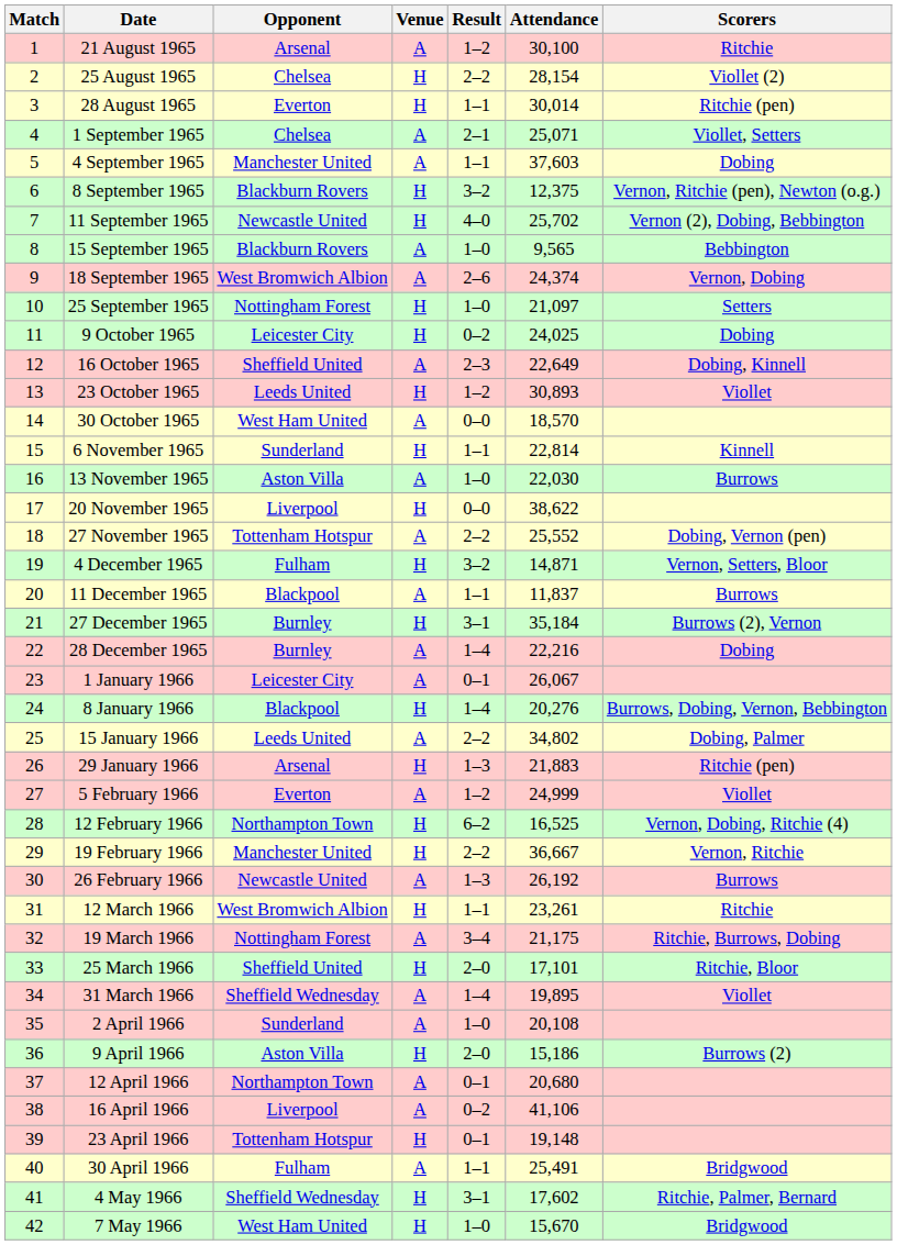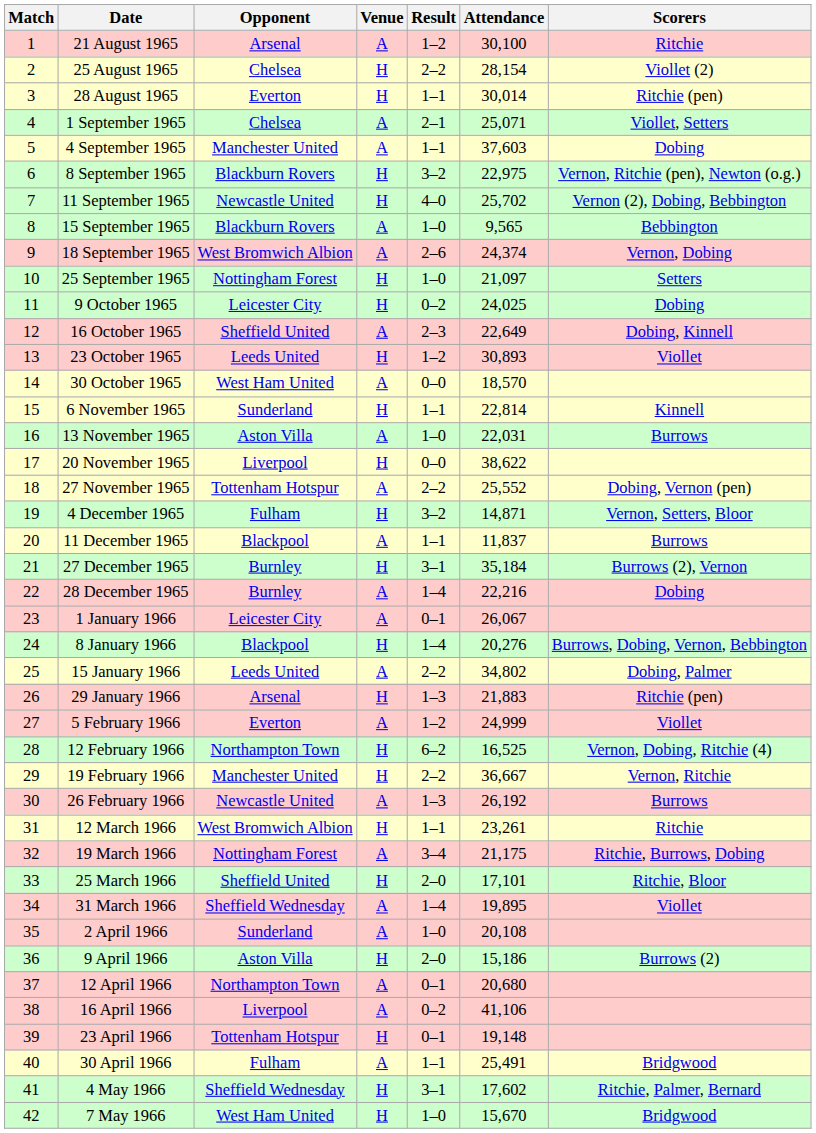 <table class="wikitable" style="font-size:100%; text-align:center">
 <tr>
 <th>Match</th>
 <th>Date</th>
 <th>Opponent</th>
 <th>Venue</th>
 <th>Result</th>
 <th>Attendance</th>
 <th>Scorers</th>
 </tr>
 <tr style="background-color: #FFCCCC;">
 <td>1</td>
 <td>21 August 1965</td>
 <td><a href='#'>Arsenal</a></td>
 <td><a href='#'>A</a></td>
 <td>1–2</td>
 <td>30,100</td>
 <td><a href='#'>Ritchie</a></td>
 </tr>
 <tr style="background-color: #FFFFCC;">
 <td>2</td>
 <td>25 August 1965</td>
 <td><a href='#'>Chelsea</a></td>
 <td><a href='#'>H</a></td>
 <td>2–2</td>
 <td>28,154</td>
 <td><a href='#'>Viollet</a> (2)</td>
 </tr>
 <tr style="background-color: #FFFFCC;">
 <td>3</td>
 <td>28 August 1965</td>
 <td><a href='#'>Everton</a></td>
 <td><a href='#'>H</a></td>
 <td>1–1</td>
 <td>30,014</td>
 <td><a href='#'>Ritchie</a> (pen)</td>
 </tr>
 <tr style="background-color: #CCFFCC;">
 <td>4</td>
 <td>1 September 1965</td>
 <td><a href='#'>Chelsea</a></td>
 <td><a href='#'>A</a></td>
 <td>2–1</td>
 <td>25,071</td>
 <td><a href='#'>Viollet</a>, <a href='#'>Setters</a></td>
 </tr>
 <tr style="background-color: #FFFFCC;">
 <td>5</td>
 <td>4 September 1965</td>
 <td><a href='#'>Manchester United</a></td>
 <td><a href='#'>A</a></td>
 <td>1–1</td>
 <td>37,603</td>
 <td><a href='#'>Dobing</a></td>
 </tr>
 <tr style="background-color: #CCFFCC;">
 <td>6</td>
 <td>8 September 1965</td>
 <td><a href='#'>Blackburn Rovers</a></td>
 <td><a href='#'>H</a></td>
 <td>3–2</td>
-<td>12,375</td>
+<td>22,975</td>
 <td><a href='#'>Vernon</a>, <a href='#'>Ritchie</a> (pen), <a href='#'>Newton</a> (o.g.)</td>
 </tr>
 <tr style="background-color: #CCFFCC;">
 <td>7</td>
 <td>11 September 1965</td>
 <td><a href='#'>Newcastle United</a></td>
 <td><a href='#'>H</a></td>
 <td>4–0</td>
 <td>25,702</td>
 <td><a href='#'>Vernon</a> (2), <a href='#'>Dobing</a>, <a href='#'>Bebbington</a></td>
 </tr>
 <tr style="background-color: #CCFFCC;">
 <td>8</td>
 <td>15 September 1965</td>
 <td><a href='#'>Blackburn Rovers</a></td>
 <td><a href='#'>A</a></td>
 <td>1–0</td>
 <td>9,565</td>
 <td><a href='#'>Bebbington</a></td>
 </tr>
 <tr style="background-color: #FFCCCC;">
 <td>9</td>
 <td>18 September 1965</td>
 <td><a href='#'>West Bromwich Albion</a></td>
 <td><a href='#'>A</a></td>
 <td>2–6</td>
 <td>24,374</td>
 <td><a href='#'>Vernon</a>, <a href='#'>Dobing</a></td>
 </tr>
 <tr style="background-color: #CCFFCC;">
 <td>10</td>
 <td>25 September 1965</td>
 <td><a href='#'>Nottingham Forest</a></td>
 <td><a href='#'>H</a></td>
 <td>1–0</td>
 <td>21,097</td>
 <td><a href='#'>Setters</a></td>
 </tr>
 <tr style="background-color: #CCFFCC;">
 <td>11</td>
 <td>9 October 1965</td>
 <td><a href='#'>Leicester City</a></td>
 <td><a href='#'>H</a></td>
 <td>0–2</td>
 <td>24,025</td>
 <td><a href='#'>Dobing</a></td>
 </tr>
 <tr style="background-color: #FFCCCC;">
 <td>12</td>
 <td>16 October 1965</td>
 <td><a href='#'>Sheffield United</a></td>
 <td><a href='#'>A</a></td>
 <td>2–3</td>
 <td>22,649</td>
 <td><a href='#'>Dobing</a>, <a href='#'>Kinnell</a></td>
 </tr>
 <tr style="background-color: #FFCCCC;">
 <td>13</td>
 <td>23 October 1965</td>
 <td><a href='#'>Leeds United</a></td>
 <td><a href='#'>H</a></td>
 <td>1–2</td>
 <td>30,893</td>
 <td><a href='#'>Viollet</a></td>
 </tr>
 <tr style="background-color: #FFFFCC;">
 <td>14</td>
 <td>30 October 1965</td>
 <td><a href='#'>West Ham United</a></td>
 <td><a href='#'>A</a></td>
 <td>0–0</td>
 <td>18,570</td>
 <td></td>
 </tr>
 <tr style="background-color: #FFFFCC;">
 <td>15</td>
 <td>6 November 1965</td>
 <td><a href='#'>Sunderland</a></td>
 <td><a href='#'>H</a></td>
 <td>1–1</td>
 <td>22,814</td>
 <td><a href='#'>Kinnell</a></td>
 </tr>
 <tr style="background-color: #CCFFCC;">
 <td>16</td>
 <td>13 November 1965</td>
 <td><a href='#'>Aston Villa</a></td>
 <td><a href='#'>A</a></td>
 <td>1–0</td>
-<td>22,030</td>
+<td>22,031</td>
 <td><a href='#'>Burrows</a></td>
 </tr>
 <tr style="background-color: #FFFFCC;">
 <td>17</td>
 <td>20 November 1965</td>
 <td><a href='#'>Liverpool</a></td>
 <td><a href='#'>H</a></td>
 <td>0–0</td>
 <td>38,622</td>
 <td></td>
 </tr>
 <tr style="background-color: #FFFFCC;">
 <td>18</td>
 <td>27 November 1965</td>
 <td><a href='#'>Tottenham Hotspur</a></td>
 <td><a href='#'>A</a></td>
 <td>2–2</td>
 <td>25,552</td>
 <td><a href='#'>Dobing</a>, <a href='#'>Vernon</a> (pen)</td>
 </tr>
 <tr style="background-color: #CCFFCC;">
 <td>19</td>
 <td>4 December 1965</td>
 <td><a href='#'>Fulham</a></td>
 <td><a href='#'>H</a></td>
 <td>3–2</td>
 <td>14,871</td>
 <td><a href='#'>Vernon</a>, <a href='#'>Setters</a>, <a href='#'>Bloor</a></td>
 </tr>
 <tr style="background-color: #FFFFCC;">
 <td>20</td>
 <td>11 December 1965</td>
 <td><a href='#'>Blackpool</a></td>
 <td><a href='#'>A</a></td>
 <td>1–1</td>
 <td>11,837</td>
 <td><a href='#'>Burrows</a></td>
 </tr>
 <tr style="background-color: #CCFFCC;">
 <td>21</td>
 <td>27 December 1965</td>
 <td><a href='#'>Burnley</a></td>
 <td><a href='#'>H</a></td>
 <td>3–1</td>
 <td>35,184</td>
 <td><a href='#'>Burrows</a> (2), <a href='#'>Vernon</a></td>
 </tr>
 <tr style="background-color: #FFCCCC;">
 <td>22</td>
 <td>28 December 1965</td>
 <td><a href='#'>Burnley</a></td>
 <td><a href='#'>A</a></td>
 <td>1–4</td>
 <td>22,216</td>
 <td><a href='#'>Dobing</a></td>
 </tr>
 <tr style="background-color: #FFCCCC;">
 <td>23</td>
 <td>1 January 1966</td>
 <td><a href='#'>Leicester City</a></td>
 <td><a href='#'>A</a></td>
 <td>0–1</td>
 <td>26,067</td>
 <td></td>
 </tr>
 <tr style="background-color: #CCFFCC;">
 <td>24</td>
 <td>8 January 1966</td>
 <td><a href='#'>Blackpool</a></td>
 <td><a href='#'>H</a></td>
 <td>1–4</td>
 <td>20,276</td>
 <td><a href='#'>Burrows</a>, <a href='#'>Dobing</a>, <a href='#'>Vernon</a>, <a href='#'>Bebbington</a></td>
 </tr>
 <tr style="background-color: #FFFFCC;">
 <td>25</td>
 <td>15 January 1966</td>
 <td><a href='#'>Leeds United</a></td>
 <td><a href='#'>A</a></td>
 <td>2–2</td>
 <td>34,802</td>
 <td><a href='#'>Dobing</a>, <a href='#'>Palmer</a></td>
 </tr>
 <tr style="background-color: #FFCCCC;">
 <td>26</td>
 <td>29 January 1966</td>
 <td><a href='#'>Arsenal</a></td>
 <td><a href='#'>H</a></td>
 <td>1–3</td>
 <td>21,883</td>
 <td><a href='#'>Ritchie</a> (pen)</td>
 </tr>
 <tr style="background-color: #FFCCCC;">
 <td>27</td>
 <td>5 February 1966</td>
 <td><a href='#'>Everton</a></td>
 <td><a href='#'>A</a></td>
 <td>1–2</td>
 <td>24,999</td>
 <td><a href='#'>Viollet</a></td>
 </tr>
 <tr style="background-color: #CCFFCC;">
 <td>28</td>
 <td>12 February 1966</td>
 <td><a href='#'>Northampton Town</a></td>
 <td><a href='#'>H</a></td>
 <td>6–2</td>
 <td>16,525</td>
 <td><a href='#'>Vernon</a>, <a href='#'>Dobing</a>, <a href='#'>Ritchie</a> (4)</td>
 </tr>
 <tr style="background-color: #FFFFCC;">
 <td>29</td>
 <td>19 February 1966</td>
 <td><a href='#'>Manchester United</a></td>
 <td><a href='#'>H</a></td>
 <td>2–2</td>
 <td>36,667</td>
 <td><a href='#'>Vernon</a>, <a href='#'>Ritchie</a></td>
 </tr>
 <tr style="background-color: #FFCCCC;">
 <td>30</td>
 <td>26 February 1966</td>
 <td><a href='#'>Newcastle United</a></td>
 <td><a href='#'>A</a></td>
 <td>1–3</td>
 <td>26,192</td>
 <td><a href='#'>Burrows</a></td>
 </tr>
 <tr style="background-color: #FFFFCC;">
 <td>31</td>
 <td>12 March 1966</td>
 <td><a href='#'>West Bromwich Albion</a></td>
 <td><a href='#'>H</a></td>
 <td>1–1</td>
 <td>23,261</td>
 <td><a href='#'>Ritchie</a></td>
 </tr>
 <tr style="background-color: #FFCCCC;">
 <td>32</td>
 <td>19 March 1966</td>
 <td><a href='#'>Nottingham Forest</a></td>
 <td><a href='#'>A</a></td>
 <td>3–4</td>
 <td>21,175</td>
 <td><a href='#'>Ritchie</a>, <a href='#'>Burrows</a>, <a href='#'>Dobing</a></td>
 </tr>
 <tr style="background-color: #CCFFCC;">
 <td>33</td>
 <td>25 March 1966</td>
 <td><a href='#'>Sheffield United</a></td>
 <td><a href='#'>H</a></td>
 <td>2–0</td>
 <td>17,101</td>
 <td><a href='#'>Ritchie</a>, <a href='#'>Bloor</a></td>
 </tr>
 <tr style="background-color: #FFCCCC;">
 <td>34</td>
 <td>31 March 1966</td>
 <td><a href='#'>Sheffield Wednesday</a></td>
 <td><a href='#'>A</a></td>
 <td>1–4</td>
 <td>19,895</td>
 <td><a href='#'>Viollet</a></td>
 </tr>
 <tr style="background-color: #FFCCCC;">
 <td>35</td>
 <td>2 April 1966</td>
 <td><a href='#'>Sunderland</a></td>
 <td><a href='#'>A</a></td>
 <td>1–0</td>
 <td>20,108</td>
 <td></td>
 </tr>
 <tr style="background-color: #CCFFCC;">
 <td>36</td>
 <td>9 April 1966</td>
 <td><a href='#'>Aston Villa</a></td>
 <td><a href='#'>H</a></td>
 <td>2–0</td>
 <td>15,186</td>
 <td><a href='#'>Burrows</a> (2)</td>
 </tr>
 <tr style="background-color: #FFCCCC;">
 <td>37</td>
 <td>12 April 1966</td>
 <td><a href='#'>Northampton Town</a></td>
 <td><a href='#'>A</a></td>
 <td>0–1</td>
 <td>20,680</td>
 <td></td>
 </tr>
 <tr style="background-color: #FFCCCC;">
 <td>38</td>
 <td>16 April 1966</td>
 <td><a href='#'>Liverpool</a></td>
 <td><a href='#'>A</a></td>
 <td>0–2</td>
 <td>41,106</td>
 <td></td>
 </tr>
 <tr style="background-color: #FFCCCC;">
 <td>39</td>
 <td>23 April 1966</td>
 <td><a href='#'>Tottenham Hotspur</a></td>
 <td><a href='#'>H</a></td>
 <td>0–1</td>
 <td>19,148</td>
 <td></td>
 </tr>
 <tr style="background-color: #FFFFCC;">
 <td>40</td>
 <td>30 April 1966</td>
 <td><a href='#'>Fulham</a></td>
 <td><a href='#'>A</a></td>
 <td>1–1</td>
 <td>25,491</td>
 <td><a href='#'>Bridgwood</a></td>
 </tr>
 <tr style="background-color: #CCFFCC;">
 <td>41</td>
 <td>4 May 1966</td>
 <td><a href='#'>Sheffield Wednesday</a></td>
 <td><a href='#'>H</a></td>
 <td>3–1</td>
 <td>17,602</td>
 <td><a href='#'>Ritchie</a>, <a href='#'>Palmer</a>, <a href='#'>Bernard</a></td>
 </tr>
 <tr style="background-color: #CCFFCC;">
 <td>42</td>
 <td>7 May 1966</td>
 <td><a href='#'>West Ham United</a></td>
 <td><a href='#'>H</a></td>
 <td>1–0</td>
 <td>15,670</td>
 <td><a href='#'>Bridgwood</a></td>
 </tr>
 </table>
